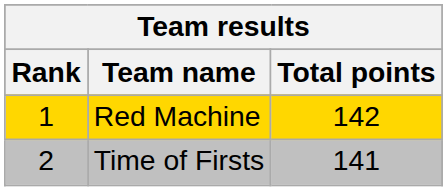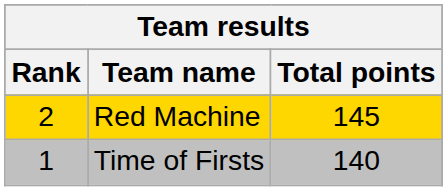 <table class="wikitable">
 <tr>
 <th colspan=7 align=center>Team results</th>
 </tr>
 <tr>
 <th>Rank</th>
 <th>Team name</th>
 <th><strong>Total points</strong></th>
 </tr>
 <tr bgcolor="gold">
-<td align="center">1</td>
+<td align="center">2</td>
 <td>Red Machine</td>
-<td align="center">142</td>
+<td align="center">145</td>
 </tr>
 <tr bgcolor="silver">
-<td align="center">2</td>
+<td align="center">1</td>
 <td>Time of Firsts</td>
-<td align="center">141</td>
+<td align="center">140</td>
 </tr>
 </table>
